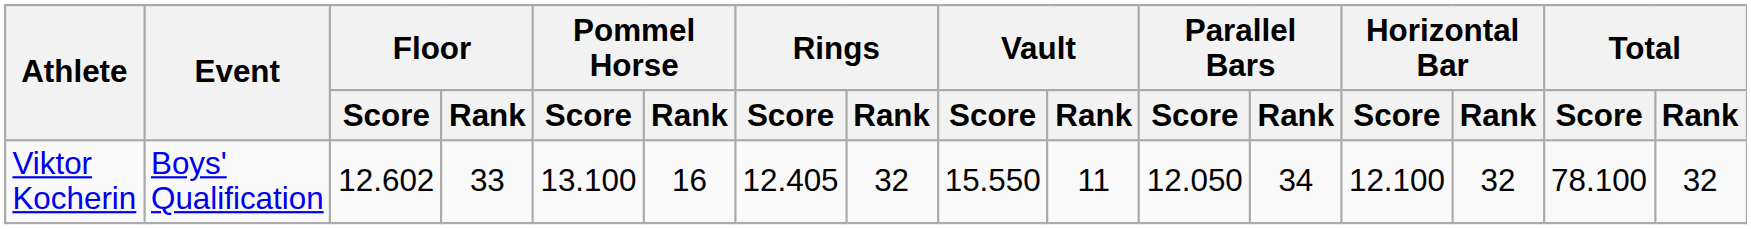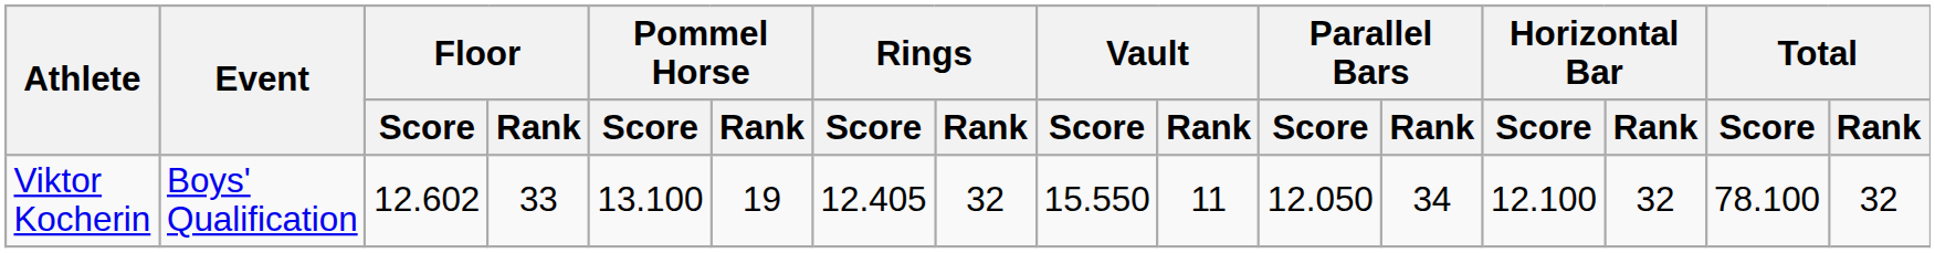 <table class="wikitable" border="1" style="font-size:90%">
 <tr>
 <th rowspan=2>Athlete</th>
 <th rowspan=2>Event</th>
 <th colspan=2>Floor</th>
 <th colspan=2>Pommel Horse</th>
 <th colspan=2>Rings</th>
 <th colspan=2>Vault</th>
 <th colspan=2>Parallel Bars</th>
 <th colspan=2>Horizontal Bar</th>
 <th colspan=2>Total</th>
 </tr>
 <tr>
 <th>Score</th>
 <th>Rank</th>
 <th>Score</th>
 <th>Rank</th>
 <th>Score</th>
 <th>Rank</th>
 <th>Score</th>
 <th>Rank</th>
 <th>Score</th>
 <th>Rank</th>
 <th>Score</th>
 <th>Rank</th>
 <th>Score</th>
 <th>Rank</th>
 </tr>
 <tr>
 <td><a href='#'>Viktor Kocherin</a></td>
 <td><a href='#'>Boys' Qualification</a></td>
 <td align=center>12.602</td>
 <td align=center>33</td>
 <td align=center>13.100</td>
-<td align=center>16</td>
+<td align=center>19</td>
 <td align=center>12.405</td>
 <td align=center>32</td>
 <td align=center>15.550</td>
 <td align=center>11</td>
 <td align=center>12.050</td>
 <td align=center>34</td>
 <td align=center>12.100</td>
 <td align=center>32</td>
 <td align=center>78.100</td>
 <td align=center>32</td>
 </tr>
 </table>
